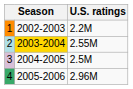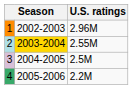 <table class="wikitable">
 <tr>
 <th colspan="2">Season</th>
 <th>U.S. ratings</th>
 </tr>
 <tr>
 <td style="background:#FF8C00">1</td>
 <td>2002-2003</td>
-<td>2.2M</td>
+<td>2.96M</td>
 </tr>
 <tr>
 <td style="background:#B0E0E6">2</td>
 <td style="background: gold;">2003-2004</td>
 <td>2.55M</td>
 </tr>
 <tr>
 <td style="background:#D8BFD8">3</td>
 <td>2004-2005</td>
 <td>2.5M</td>
 </tr>
 <tr>
 <td style="background:#38A969">4</td>
 <td>2005-2006</td>
-<td>2.96M</td>
+<td>2.2M</td>
 </tr>
 </table>
